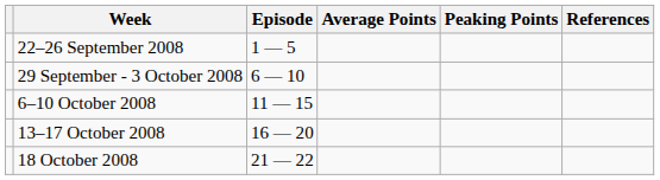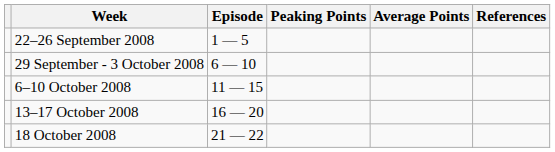 <table class="wikitable">
 <tr>
 <th></th>
 <th>Week</th>
 <th>Episode</th>
+<th>Peaking Points</th>
 <th>Average Points</th>
-<th>Peaking Points</th>
 <th>References</th>
 </tr>
 <tr>
 <td></td>
 <td>22–26 September 2008</td>
 <td>1 — 5</td>
 <td></td>
 <td></td>
 <td></td>
 </tr>
 <tr>
 <td></td>
 <td>29 September - 3 October 2008</td>
 <td>6 — 10</td>
 <td></td>
 <td></td>
 <td></td>
 </tr>
 <tr>
 <td></td>
 <td>6–10 October 2008</td>
 <td>11 — 15</td>
 <td></td>
 <td></td>
 <td></td>
 </tr>
 <tr>
 <td></td>
 <td>13–17 October 2008</td>
 <td>16 — 20</td>
 <td></td>
 <td></td>
 <td></td>
 </tr>
 <tr>
 <td></td>
 <td>18 October 2008</td>
 <td>21 — 22</td>
 <td></td>
 <td></td>
 <td></td>
 </tr>
 </table>
